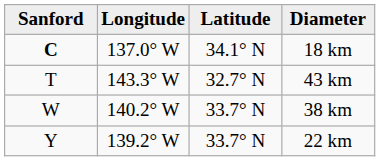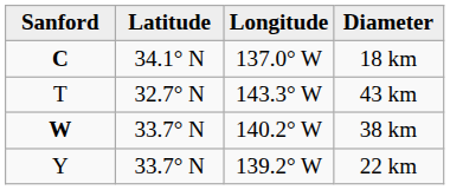 <table class="wikitable">
 <tr>
 <th width="25%" style="background:#eeeeee;">Sanford</th>
+<th width="25%" style="background:#eeeeee;">Latitude</th>
 <th width="25%" style="background:#eeeeee;">Longitude</th>
-<th width="25%" style="background:#eeeeee;">Latitude</th>
 <th width="25%" style="background:#eeeeee;">Diameter</th>
 </tr>
 <tr>
 <td align="center"><strong>C</strong></td>
+<td align="center">34.1° N</td>
 <td align="center">137.0° W</td>
-<td align="center">34.1° N</td>
 <td align="center">18 km</td>
 </tr>
 <tr>
 <td align="center">T</td>
+<td align="center">32.7° N</td>
 <td align="center">143.3° W</td>
-<td align="center">32.7° N</td>
 <td align="center">43 km</td>
 </tr>
 <tr>
-<td align="center">W</td>
+<td align="center"><strong>W</strong></td>
+<td align="center">33.7° N</td>
 <td align="center">140.2° W</td>
-<td align="center">33.7° N</td>
 <td align="center">38 km</td>
 </tr>
 <tr>
 <td align="center">Y</td>
+<td align="center">33.7° N</td>
 <td align="center">139.2° W</td>
-<td align="center">33.7° N</td>
 <td align="center">22 km</td>
 </tr>
 </table>
